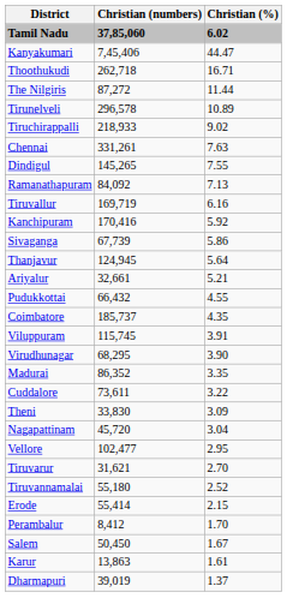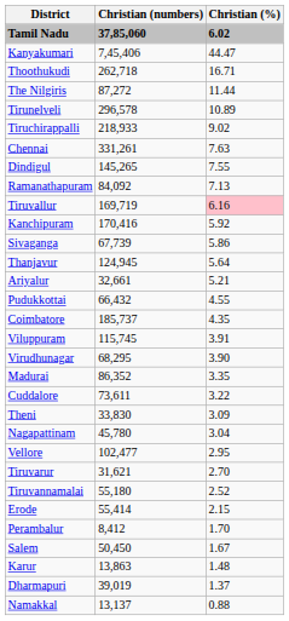 <table class="wikitable sortable">
 <tr>
 <th>District</th>
 <th>Christian (numbers)</th>
 <th>Christian (%)</th>
 </tr>
 <tr>
 <td style="background:silver"><strong>Tamil Nadu</strong></td>
 <td style="background:silver"><strong>37,85,060</strong></td>
 <td style="background:silver"><strong>6.02</strong></td>
 </tr>
 <tr>
 <td><a href='#'>Kanyakumari</a></td>
 <td>7,45,406</td>
 <td>44.47</td>
 </tr>
 <tr>
 <td><a href='#'>Thoothukudi</a></td>
 <td>262,718</td>
 <td>16.71</td>
 </tr>
 <tr>
 <td><a href='#'>The Nilgiris</a></td>
 <td>87,272</td>
 <td>11.44</td>
 </tr>
 <tr>
 <td><a href='#'>Tirunelveli</a></td>
 <td>296,578</td>
 <td>10.89</td>
 </tr>
 <tr>
 <td><a href='#'>Tiruchirappalli</a></td>
 <td>218,933</td>
 <td>9.02</td>
 </tr>
 <tr>
 <td><a href='#'>Chennai</a></td>
 <td>331,261</td>
 <td>7.63</td>
 </tr>
 <tr>
 <td><a href='#'>Dindigul</a></td>
 <td>145,265</td>
 <td>7.55</td>
 </tr>
 <tr>
 <td><a href='#'>Ramanathapuram</a></td>
 <td>84,092</td>
 <td>7.13</td>
 </tr>
 <tr>
 <td><a href='#'>Tiruvallur</a></td>
 <td>169,719</td>
-<td>6.16</td>
+<td style="background: pink;">6.16</td>
 </tr>
 <tr>
 <td><a href='#'>Kanchipuram</a></td>
 <td>170,416</td>
 <td>5.92</td>
 </tr>
 <tr>
 <td><a href='#'>Sivaganga</a></td>
 <td>67,739</td>
 <td>5.86</td>
 </tr>
 <tr>
 <td><a href='#'>Thanjavur</a></td>
 <td>124,945</td>
 <td>5.64</td>
 </tr>
 <tr>
 <td><a href='#'>Ariyalur</a></td>
 <td>32,661</td>
 <td>5.21</td>
 </tr>
 <tr>
 <td><a href='#'>Pudukkottai</a></td>
 <td>66,432</td>
 <td>4.55</td>
 </tr>
 <tr>
 <td><a href='#'>Coimbatore</a></td>
 <td>185,737</td>
 <td>4.35</td>
 </tr>
 <tr>
 <td><a href='#'>Viluppuram</a></td>
 <td>115,745</td>
 <td>3.91</td>
 </tr>
 <tr>
 <td><a href='#'>Virudhunagar</a></td>
 <td>68,295</td>
 <td>3.90</td>
 </tr>
 <tr>
 <td><a href='#'>Madurai</a></td>
 <td>86,352</td>
 <td>3.35</td>
 </tr>
 <tr>
 <td><a href='#'>Cuddalore</a></td>
 <td>73,611</td>
 <td>3.22</td>
 </tr>
 <tr>
 <td><a href='#'>Theni</a></td>
 <td>33,830</td>
 <td>3.09</td>
 </tr>
 <tr>
 <td><a href='#'>Nagapattinam</a></td>
-<td>45,720</td>
+<td>45,780</td>
 <td>3.04</td>
 </tr>
 <tr>
 <td><a href='#'>Vellore</a></td>
 <td>102,477</td>
 <td>2.95</td>
 </tr>
 <tr>
 <td><a href='#'>Tiruvarur</a></td>
 <td>31,621</td>
 <td>2.70</td>
 </tr>
 <tr>
 <td><a href='#'>Tiruvannamalai</a></td>
 <td>55,180</td>
 <td>2.52</td>
 </tr>
 <tr>
 <td><a href='#'>Erode</a></td>
 <td>55,414</td>
 <td>2.15</td>
 </tr>
 <tr>
 <td><a href='#'>Perambalur</a></td>
 <td>8,412</td>
 <td>1.70</td>
 </tr>
 <tr>
 <td><a href='#'>Salem</a></td>
 <td>50,450</td>
 <td>1.67</td>
 </tr>
 <tr>
 <td><a href='#'>Karur</a></td>
 <td>13,863</td>
-<td>1.61</td>
+<td>1.48</td>
 </tr>
 <tr>
 <td><a href='#'>Dharmapuri</a></td>
 <td>39,019</td>
 <td>1.37</td>
 </tr>
+<tr>
+<td><a href='#'>Namakkal</a></td>
+<td>13,137</td>
+<td>0.88</td>
+</tr>
 </table>
